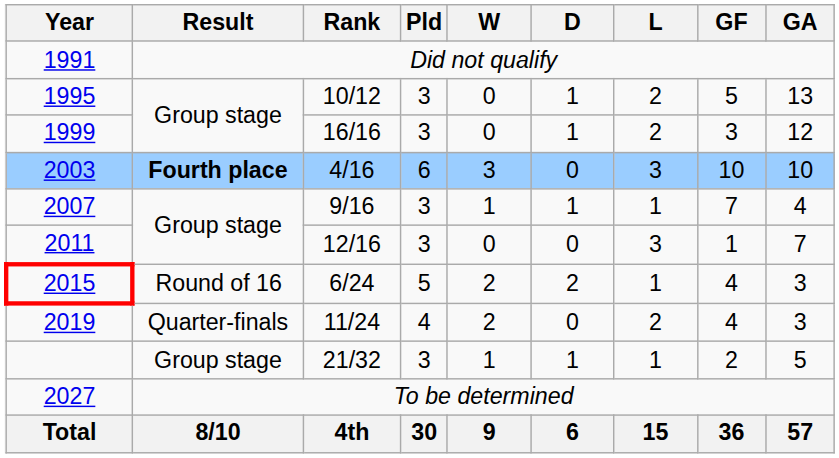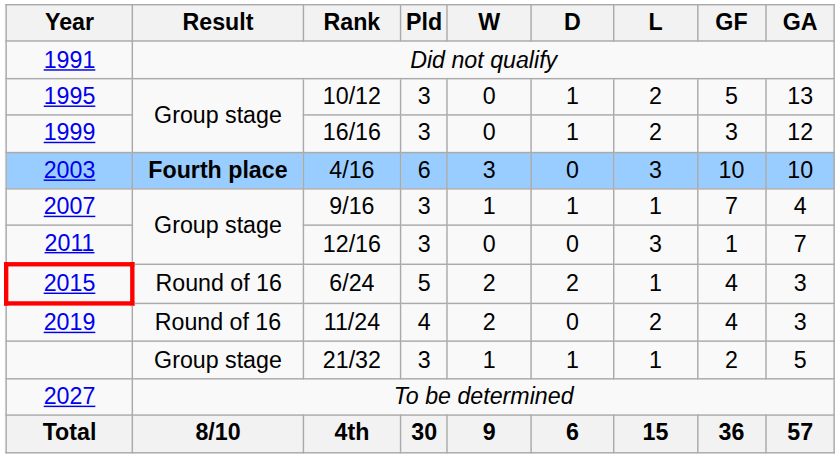 <table class="wikitable" style="text-align: center;">
 <tr>
 <th width=80>Year</th>
 <th width=110>Result</th>
 <th width=60>Rank</th>
 <th>Pld</th>
 <th width=50>W</th>
 <th width=50>D</th>
 <th width=50>L</th>
 <th width=40>GF</th>
 <th width=40>GA</th>
 </tr>
 <tr bgcolor=>
 <td> <a href='#'>1991</a></td>
 <td colspan="8"><em>Did not qualify</em></td>
 </tr>
 <tr bgcolor=>
 <td> <a href='#'>1995</a></td>
 <td rowspan="2">Group stage</td>
 <td>10/12</td>
 <td>3</td>
 <td>0</td>
 <td>1</td>
 <td>2</td>
 <td>5</td>
 <td>13</td>
 </tr>
 <tr bgcolor=>
 <td> <a href='#'>1999</a></td>
 <td>16/16</td>
 <td>3</td>
 <td>0</td>
 <td>1</td>
 <td>2</td>
 <td>3</td>
 <td>12</td>
 </tr>
 <tr style="background:#9acdff;">
 <td> <a href='#'>2003</a></td>
 <td><strong>Fourth place</strong></td>
 <td>4/16</td>
 <td>6</td>
 <td>3</td>
 <td>0</td>
 <td>3</td>
 <td>10</td>
 <td>10</td>
 </tr>
 <tr bgcolor=>
 <td> <a href='#'>2007</a></td>
 <td rowspan="2">Group stage</td>
 <td>9/16</td>
 <td>3</td>
 <td>1</td>
 <td>1</td>
 <td>1</td>
 <td>7</td>
 <td>4</td>
 </tr>
 <tr bgcolor=>
 <td> <a href='#'>2011</a></td>
 <td>12/16</td>
 <td>3</td>
 <td>0</td>
 <td>0</td>
 <td>3</td>
 <td>1</td>
 <td>7</td>
 </tr>
 <tr bgcolor=>
 <td style="border: 3px solid red"> <a href='#'>2015</a></td>
 <td>Round of 16</td>
 <td>6/24</td>
 <td>5</td>
 <td>2</td>
 <td>2</td>
 <td>1</td>
 <td>4</td>
 <td>3</td>
 </tr>
 <tr bgcolor=>
 <td> <a href='#'>2019</a></td>
-<td>Quarter-finals</td>
+<td>Round of 16</td>
 <td>11/24</td>
 <td>4</td>
 <td>2</td>
 <td>0</td>
 <td>2</td>
 <td>4</td>
 <td>3</td>
 </tr>
 <tr>
 <td></td>
 <td>Group stage</td>
 <td>21/32</td>
 <td>3</td>
 <td>1</td>
 <td>1</td>
 <td>1</td>
 <td>2</td>
 <td>5</td>
 </tr>
 <tr>
 <td> <a href='#'>2027</a></td>
 <td colspan="8"><em>To be determined</em></td>
 </tr>
 <tr>
 <th>Total</th>
 <th>8/10</th>
 <th>4th</th>
 <th>30</th>
 <th>9</th>
 <th>6</th>
 <th>15</th>
 <th>36</th>
 <th>57</th>
 </tr>
 </table>
